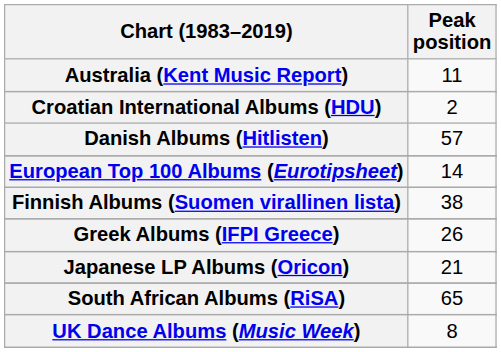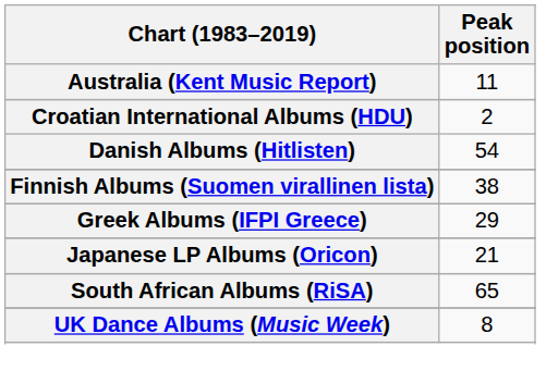 <table class="wikitable sortable plainrowheaders" style="text-align:center">
 <tr>
 <th>Chart (1983–2019)</th>
 <th>Peak<br>position</th>
 </tr>
 <tr>
 <th scope="row">Australia (<a href='#'>Kent Music Report</a>)</th>
 <td>11</td>
 </tr>
 <tr>
 </tr>
 <tr>
 </tr>
 <tr>
 <th scope="row">Croatian International Albums (<a href='#'>HDU</a>)</th>
 <td>2</td>
 </tr>
 <tr>
 <th scope="row">Danish Albums (<a href='#'>Hitlisten</a>)</th>
-<td>57</td>
+<td>54</td>
 </tr>
 <tr>
-</tr>
-<tr>
-<th scope="row"><a href='#'>European Top 100 Albums</a> (<em><a href='#'>Eurotipsheet</a></em>)</th>
-<td>14</td>
 </tr>
 <tr>
 </tr>
 <tr>
 <th scope="row">Finnish Albums (<a href='#'>Suomen virallinen lista</a>)</th>
 <td align="center">38</td>
 </tr>
 <tr>
 </tr>
 <tr>
 <th scope="row">Greek Albums (<a href='#'>IFPI Greece</a>)</th>
-<td>26</td>
+<td>29</td>
 </tr>
 <tr>
 </tr>
 <tr>
 </tr>
 <tr>
 <th scope="row">Japanese LP Albums (<a href='#'>Oricon</a>)</th>
 <td>21</td>
 </tr>
 <tr>
 </tr>
 <tr>
 </tr>
 <tr>
 <th scope="row">South African Albums (<a href='#'>RiSA</a>)</th>
 <td>65</td>
 </tr>
 <tr>
 </tr>
 <tr>
 </tr>
 <tr>
 </tr>
 <tr>
 <th scope="row"><a href='#'>UK Dance Albums</a> (<em><a href='#'>Music Week</a></em>)</th>
 <td>8</td>
 </tr>
 <tr>
 </tr>
 <tr>
 </tr>
 <tr>
 </tr>
 <tr>
 </tr>
 </table>
